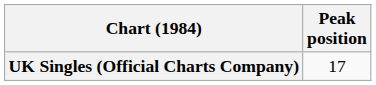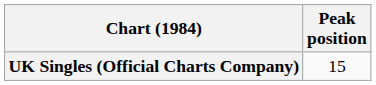 <table class="wikitable sortable plainrowheaders" style="text-align:center">
 <tr>
 <th align="center">Chart (1984)</th>
 <th align="center">Peak<br>position</th>
 </tr>
 <tr>
 <th scope="row">UK Singles (Official Charts Company)</th>
-<td>17</td>
+<td>15</td>
 </tr>
 </table>
